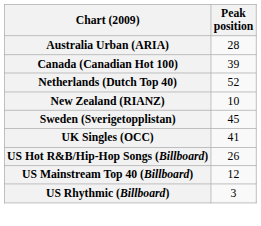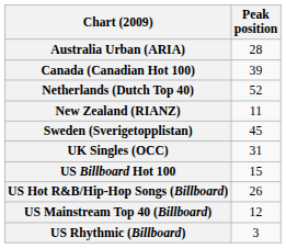 <table class="wikitable sortable plainrowheaders">
 <tr>
 <th scope="col">Chart (2009)</th>
 <th scope="col">Peak<br>position</th>
 </tr>
 <tr>
 <th scope="row">Australia Urban (ARIA)</th>
 <td style="text-align:center;">28</td>
 </tr>
 <tr>
 <th scope="row">Canada (Canadian Hot 100)</th>
 <td style="text-align:center;">39</td>
 </tr>
 <tr>
 <th scope="row">Netherlands (Dutch Top 40)</th>
 <td style="text-align:center;">52</td>
 </tr>
 <tr>
 <th scope="row">New Zealand (RIANZ)</th>
-<td style="text-align:center;">10</td>
+<td style="text-align:center;">11</td>
 </tr>
 <tr>
 <th scope="row">Sweden (Sverigetopplistan)</th>
 <td style="text-align:center;">45</td>
 </tr>
 <tr>
 <th scope="row">UK Singles (OCC)</th>
-<td style="text-align:center;">41</td>
+<td style="text-align:center;">31</td>
+</tr>
+<tr>
+<th scope="row">US <em>Billboard</em> Hot 100</th>
+<td style="text-align:center;">15</td>
 </tr>
 <tr>
 <th scope="row">US Hot R&B/Hip-Hop Songs (<em>Billboard</em>)</th>
 <td style="text-align:center;">26</td>
 </tr>
 <tr>
 <th scope="row">US Mainstream Top 40 (<em>Billboard</em>)</th>
 <td style="text-align:center;">12</td>
 </tr>
 <tr>
 <th scope="row">US Rhythmic (<em>Billboard</em>)</th>
 <td style="text-align:center;">3</td>
 </tr>
 </table>
